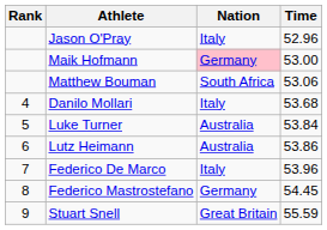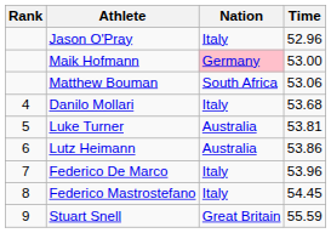 <table class="wikitable sortable" style="text-align:center">
 <tr>
 <th>Rank</th>
 <th>Athlete</th>
 <th>Nation</th>
 <th>Time</th>
 </tr>
 <tr>
 <td></td>
 <td align=left><a href='#'>Jason O'Pray</a></td>
 <td align=left> <a href='#'>Italy</a></td>
 <td>52.96</td>
 </tr>
 <tr>
 <td></td>
 <td align=left><a href='#'>Maik Hofmann</a></td>
 <td align=left style="background: pink;"> <a href='#'>Germany</a></td>
 <td>53.00</td>
 </tr>
 <tr>
 <td></td>
 <td align=left><a href='#'>Matthew Bouman</a></td>
 <td align=left> <a href='#'>South Africa</a></td>
 <td>53.06</td>
 </tr>
 <tr>
 <td>4</td>
 <td align=left><a href='#'>Danilo Mollari</a></td>
 <td align=left> <a href='#'>Italy</a></td>
 <td>53.68</td>
 </tr>
 <tr>
 <td>5</td>
 <td align=left><a href='#'>Luke Turner</a></td>
 <td align=left> <a href='#'>Australia</a></td>
-<td>53.84</td>
+<td>53.81</td>
 </tr>
 <tr>
 <td>6</td>
 <td align=left><a href='#'>Lutz Heimann</a></td>
 <td align=left> <a href='#'>Australia</a></td>
 <td>53.86</td>
 </tr>
 <tr>
 <td>7</td>
 <td align=left><a href='#'>Federico De Marco</a></td>
 <td align=left> <a href='#'>Italy</a></td>
 <td>53.96</td>
 </tr>
 <tr>
 <td>8</td>
 <td align=left><a href='#'>Federico Mastrostefano</a></td>
-<td align=left> <a href='#'>Germany</a></td>
+<td align=left> <a href='#'>Italy</a></td>
 <td>54.45</td>
 </tr>
 <tr>
 <td>9</td>
 <td align=left><a href='#'>Stuart Snell</a></td>
 <td align=left> <a href='#'>Great Britain</a></td>
 <td>55.59</td>
 </tr>
 </table>
